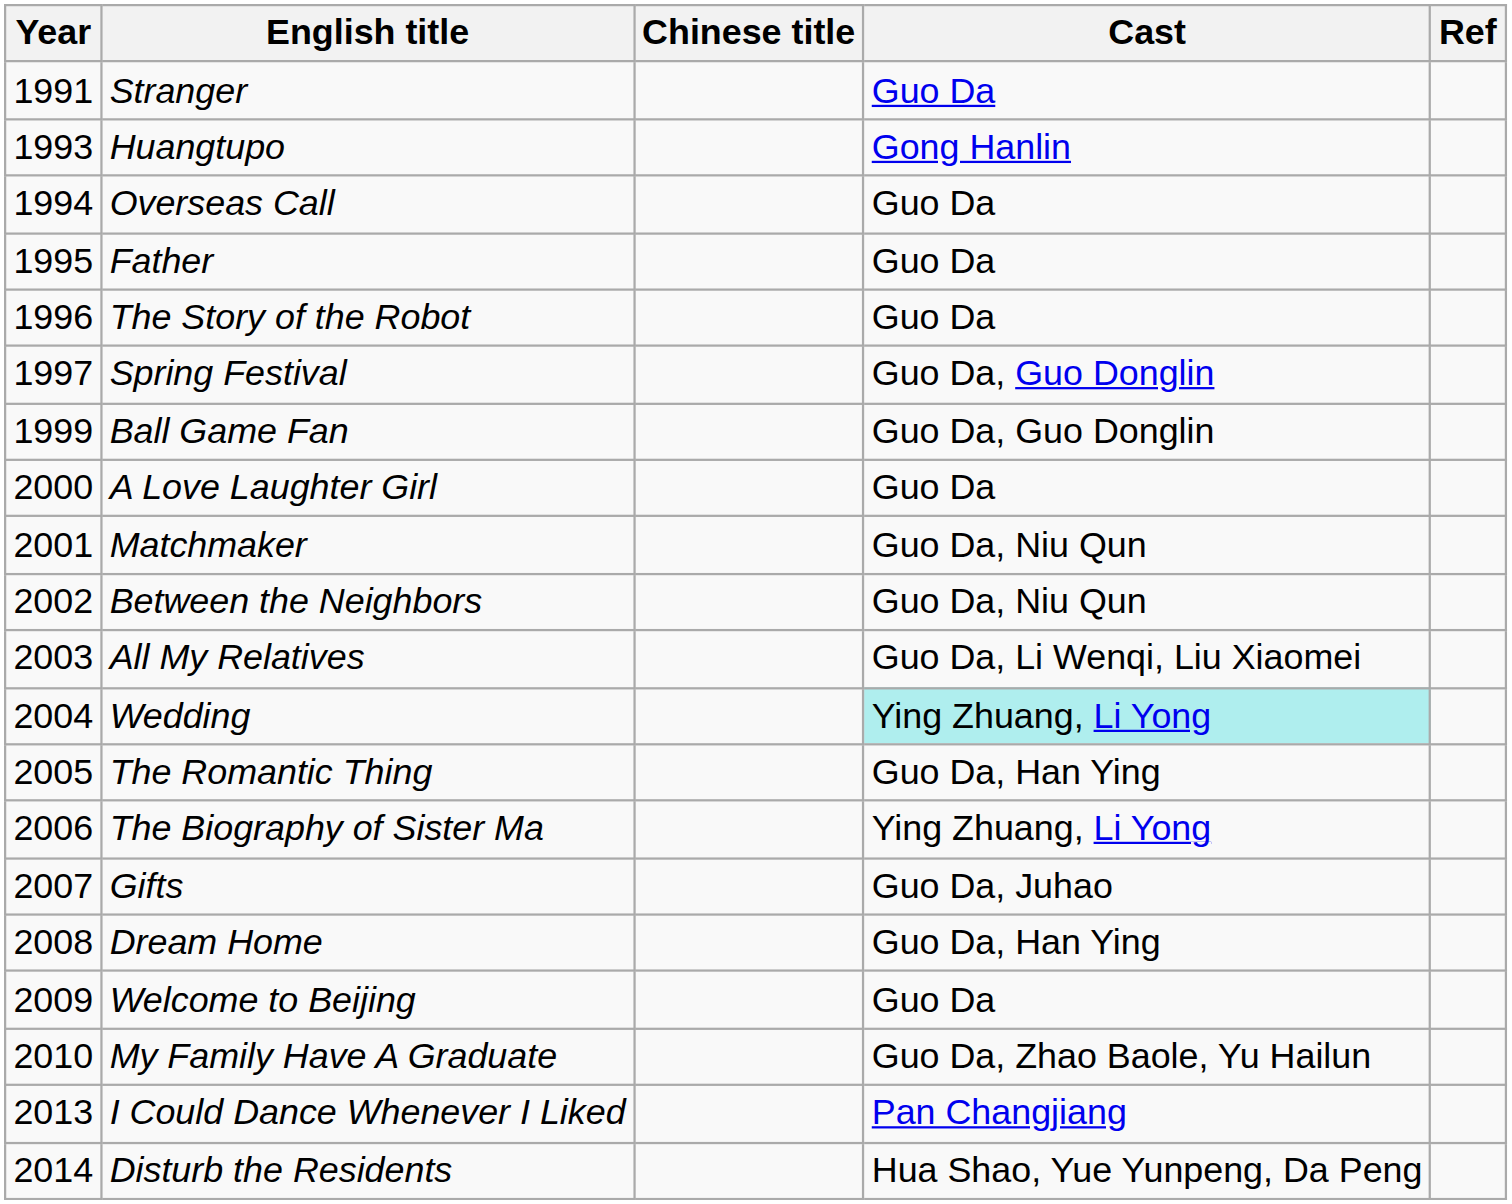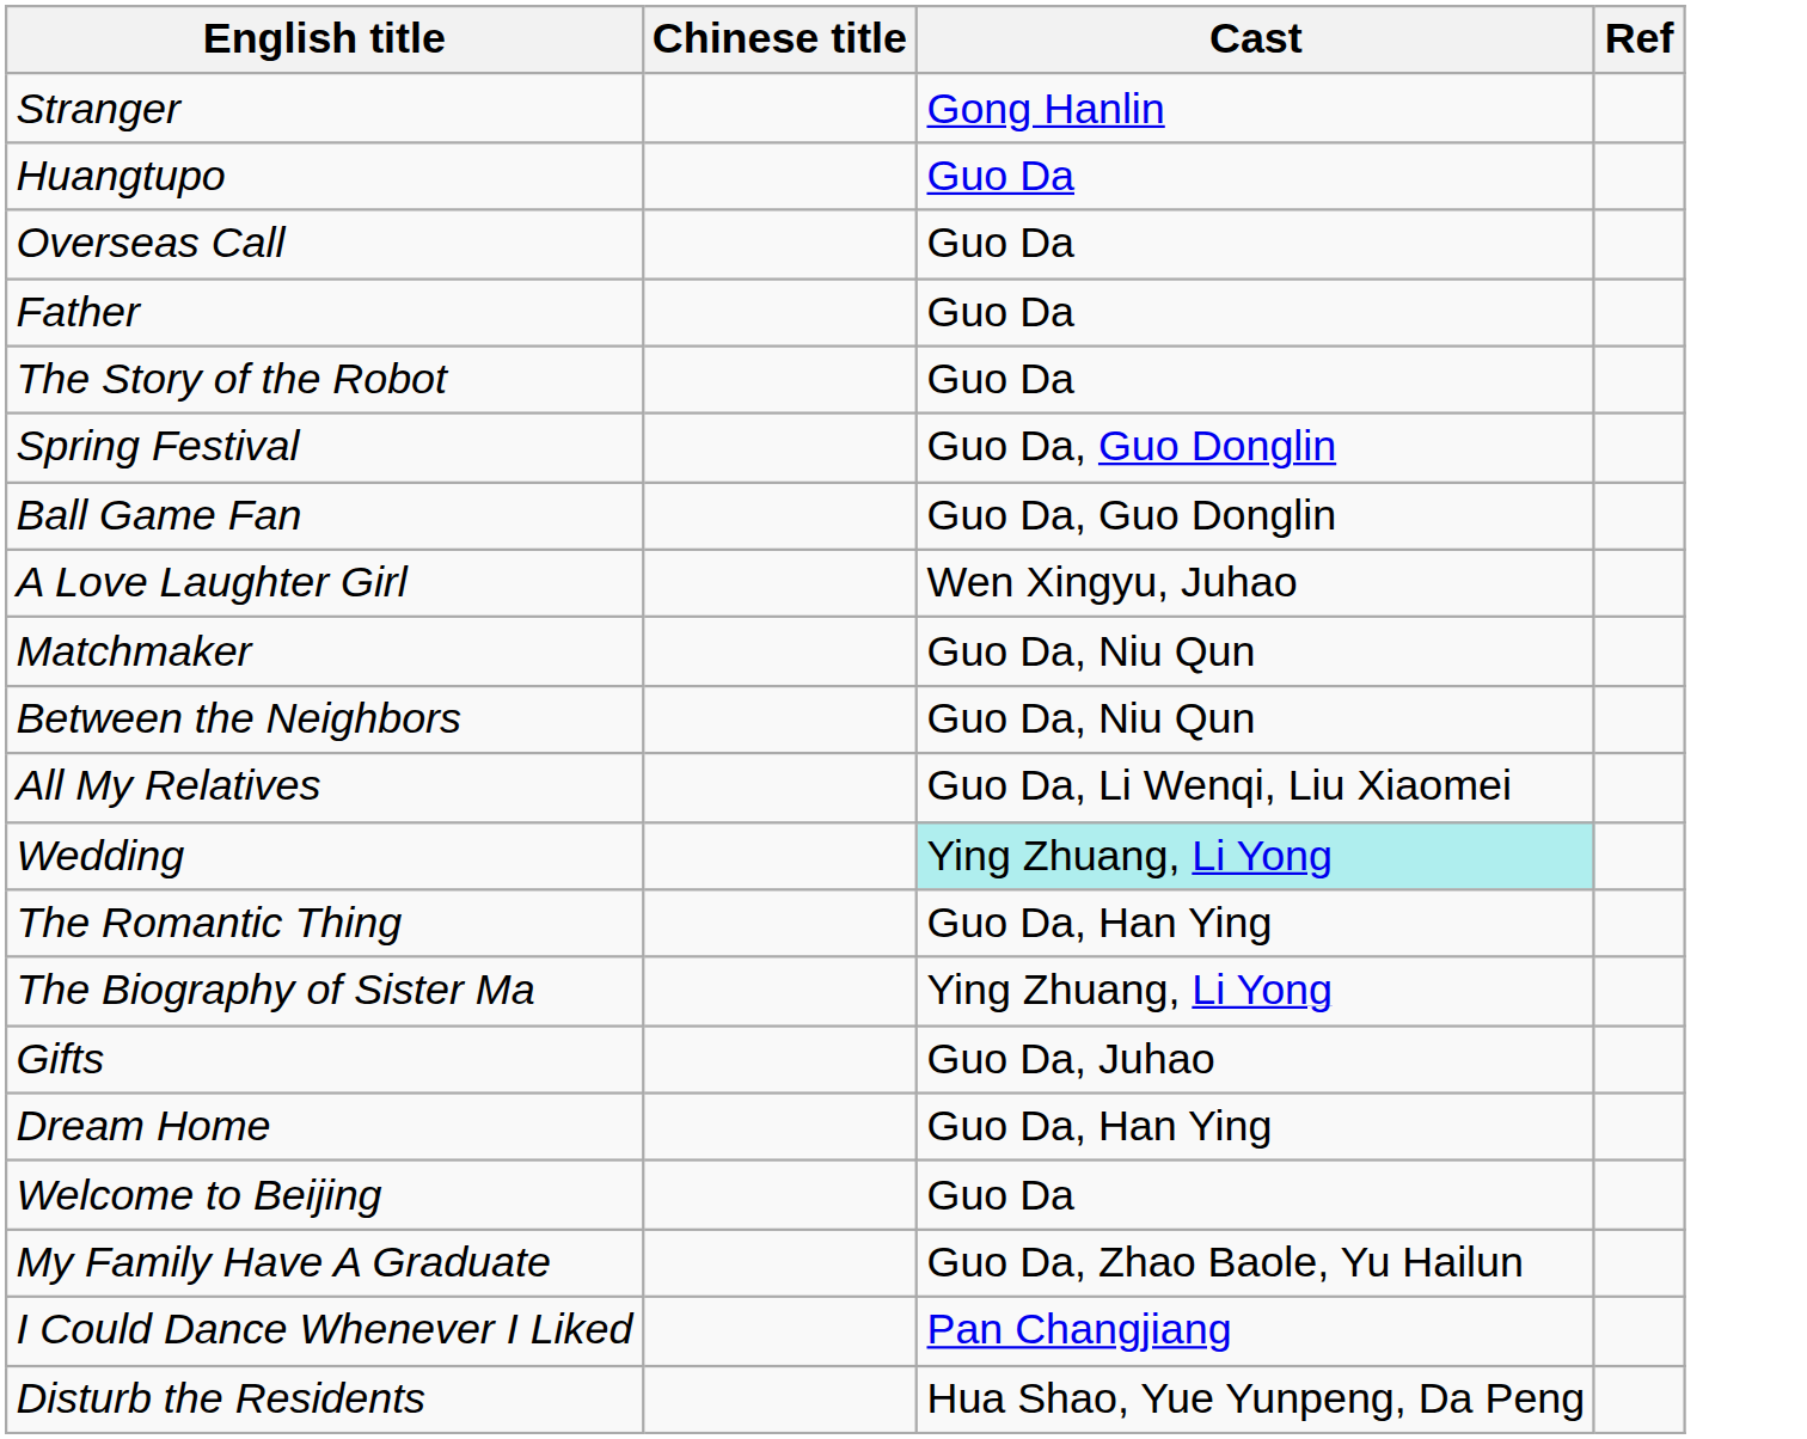 <table class="wikitable">
 <tr>
-<th>Year</th>
 <th>English title</th>
 <th>Chinese title</th>
 <th>Cast</th>
 <th>Ref</th>
 </tr>
 <tr>
-<td>1991</td>
 <td><em>Stranger</em></td>
+<td></td>
+<td><a href='#'>Gong Hanlin</a></td>
+<td></td>
+</tr>
+<tr>
+<td><em>Huangtupo</em></td>
 <td></td>
 <td><a href='#'>Guo Da</a></td>
 <td></td>
 </tr>
 <tr>
-<td>1993</td>
-<td><em>Huangtupo</em></td>
-<td></td>
-<td><a href='#'>Gong Hanlin</a></td>
-<td></td>
-</tr>
-<tr>
-<td>1994</td>
 <td><em>Overseas Call</em></td>
 <td></td>
 <td>Guo Da</td>
 <td></td>
 </tr>
 <tr>
-<td>1995</td>
 <td><em>Father</em></td>
 <td></td>
 <td>Guo Da</td>
 <td></td>
 </tr>
 <tr>
-<td>1996</td>
 <td><em>The Story of the Robot</em></td>
 <td></td>
 <td>Guo Da</td>
 <td></td>
 </tr>
 <tr>
-<td>1997</td>
 <td><em>Spring Festival</em></td>
 <td></td>
 <td>Guo Da, <a href='#'>Guo Donglin</a></td>
 <td></td>
 </tr>
 <tr>
-<td>1999</td>
 <td><em>Ball Game Fan</em></td>
 <td></td>
 <td>Guo Da, Guo Donglin</td>
 <td></td>
 </tr>
 <tr>
-<td>2000</td>
 <td><em>A Love Laughter Girl</em></td>
 <td></td>
-<td>Guo Da</td>
+<td>Wen Xingyu, Juhao</td>
 <td></td>
 </tr>
 <tr>
-<td>2001</td>
 <td><em>Matchmaker</em></td>
 <td></td>
 <td>Guo Da, Niu Qun</td>
 <td></td>
 </tr>
 <tr>
-<td>2002</td>
 <td><em>Between the Neighbors</em></td>
 <td></td>
 <td>Guo Da, Niu Qun</td>
 <td></td>
 </tr>
 <tr>
-<td>2003</td>
 <td><em>All My Relatives</em></td>
 <td></td>
 <td>Guo Da, Li Wenqi, Liu Xiaomei</td>
 <td></td>
 </tr>
 <tr>
-<td>2004</td>
 <td><em>Wedding</em></td>
 <td></td>
 <td style="background: paleturquoise;">Ying Zhuang, <a href='#'>Li Yong</a></td>
 <td></td>
 </tr>
 <tr>
-<td>2005</td>
 <td><em>The Romantic Thing</em></td>
 <td></td>
 <td>Guo Da, Han Ying</td>
 <td></td>
 </tr>
 <tr>
-<td>2006</td>
 <td><em>The Biography of Sister Ma</em></td>
 <td></td>
 <td>Ying Zhuang, <a href='#'>Li Yong</a></td>
 <td></td>
 </tr>
 <tr>
-<td>2007</td>
 <td><em>Gifts</em></td>
 <td></td>
 <td>Guo Da, Juhao</td>
 <td></td>
 </tr>
 <tr>
-<td>2008</td>
 <td><em>Dream Home</em></td>
 <td></td>
 <td>Guo Da, Han Ying</td>
 <td></td>
 </tr>
 <tr>
-<td>2009</td>
 <td><em>Welcome to Beijing</em></td>
 <td></td>
 <td>Guo Da</td>
 <td></td>
 </tr>
 <tr>
-<td>2010</td>
 <td><em>My Family Have A Graduate</em></td>
 <td></td>
 <td>Guo Da, Zhao Baole, Yu Hailun</td>
 <td></td>
 </tr>
 <tr>
-<td>2013</td>
 <td><em>I Could Dance Whenever I Liked</em></td>
 <td></td>
 <td><a href='#'>Pan Changjiang</a></td>
 <td></td>
 </tr>
 <tr>
-<td>2014</td>
 <td><em>Disturb the Residents</em></td>
 <td></td>
 <td>Hua Shao, Yue Yunpeng, Da Peng</td>
 <td></td>
 </tr>
 </table>
